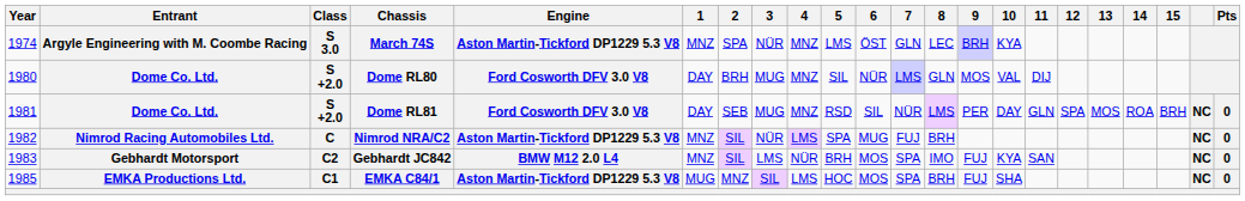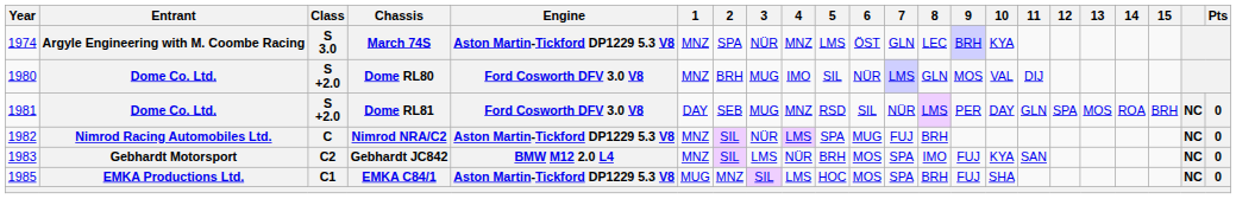 <table class="wikitable" style="text-align:center; font-size:90%">
 <tr>
 <th>Year</th>
 <th>Entrant</th>
 <th>Class</th>
 <th>Chassis</th>
 <th>Engine</th>
 <th>1</th>
 <th>2</th>
 <th>3</th>
 <th>4</th>
 <th>5</th>
 <th>6</th>
 <th>7</th>
 <th>8</th>
 <th>9</th>
 <th>10</th>
 <th>11</th>
 <th>12</th>
 <th>13</th>
 <th>14</th>
 <th>15</th>
 <th></th>
 <th>Pts</th>
 </tr>
 <tr>
 <td><a href='#'>1974</a></td>
 <th>Argyle Engineering with M. Coombe Racing</th>
 <th>S<br>3.0</th>
 <th><a href='#'>March 74S</a></th>
 <th><a href='#'>Aston Martin</a>-<a href='#'>Tickford</a> DP1229 5.3 <a href='#'>V8</a></th>
 <td><a href='#'>MNZ</a></td>
 <td><a href='#'>SPA</a></td>
 <td><a href='#'>NÜR</a></td>
 <td><a href='#'>MNZ</a></td>
 <td><a href='#'>LMS</a></td>
 <td><a href='#'>ÖST</a></td>
 <td><a href='#'>GLN</a></td>
 <td><a href='#'>LEC</a></td>
 <td style="background:#CFCFFF;"><a href='#'>BRH</a><br></td>
 <td><a href='#'>KYA</a></td>
 <td></td>
 <td></td>
 <td></td>
 <td></td>
 <td></td>
 <th colspan=2></th>
 </tr>
 <tr>
 <td><a href='#'>1980</a></td>
 <th><a href='#'>Dome Co. Ltd.</a></th>
 <th>S<br>+2.0</th>
 <th><a href='#'>Dome</a> RL80</th>
 <th><a href='#'>Ford Cosworth DFV</a> 3.0 <a href='#'>V8</a></th>
-<td><a href='#'>DAY</a></td>
+<td><a href='#'>MNZ</a></td>
 <td><a href='#'>BRH</a></td>
 <td><a href='#'>MUG</a></td>
-<td><a href='#'>MNZ</a></td>
+<td><a href='#'>IMO</a></td>
 <td><a href='#'>SIL</a></td>
 <td><a href='#'>NÜR</a></td>
 <td style="background:#CFCFFF;"><a href='#'>LMS</a><br></td>
 <td><a href='#'>GLN</a></td>
 <td><a href='#'>MOS</a></td>
 <td><a href='#'>VAL</a></td>
 <td><a href='#'>DIJ</a></td>
 <td></td>
 <td></td>
 <td></td>
 <td></td>
 <th colspan=2></th>
 </tr>
 <tr>
 <td><a href='#'>1981</a></td>
 <th><a href='#'>Dome Co. Ltd.</a></th>
 <th>S<br>+2.0</th>
 <th><a href='#'>Dome</a> RL81</th>
 <th><a href='#'>Ford Cosworth DFV</a> 3.0 <a href='#'>V8</a></th>
 <td><a href='#'>DAY</a></td>
 <td><a href='#'>SEB</a></td>
 <td><a href='#'>MUG</a></td>
 <td><a href='#'>MNZ</a></td>
 <td><a href='#'>RSD</a></td>
 <td><a href='#'>SIL</a></td>
 <td><a href='#'>NÜR</a></td>
 <td style="background:#efcfff;"><a href='#'>LMS</a><br></td>
 <td><a href='#'>PER</a></td>
 <td><a href='#'>DAY</a></td>
 <td><a href='#'>GLN</a></td>
 <td><a href='#'>SPA</a></td>
 <td><a href='#'>MOS</a></td>
 <td><a href='#'>ROA</a></td>
 <td><a href='#'>BRH</a></td>
 <th>NC</th>
 <th>0</th>
 </tr>
 <tr>
 <td><a href='#'>1982</a></td>
 <th><a href='#'>Nimrod Racing Automobiles Ltd.</a></th>
 <th>C</th>
 <th><a href='#'>Nimrod NRA/C2</a></th>
 <th><a href='#'>Aston Martin</a>-<a href='#'>Tickford</a> DP1229 5.3 <a href='#'>V8</a></th>
 <td><a href='#'>MNZ</a></td>
 <td style="background:#efcfff;"><a href='#'>SIL</a><br></td>
 <td><a href='#'>NÜR</a></td>
 <td style="background:#efcfff;"><a href='#'>LMS</a><br></td>
 <td><a href='#'>SPA</a></td>
 <td><a href='#'>MUG</a></td>
 <td><a href='#'>FUJ</a></td>
 <td><a href='#'>BRH</a></td>
 <td></td>
 <td></td>
 <td></td>
 <td></td>
 <td></td>
 <td></td>
 <td></td>
 <th>NC</th>
 <th>0</th>
 </tr>
 <tr>
 <td><a href='#'>1983</a></td>
 <th>Gebhardt Motorsport</th>
 <th>C2</th>
 <th>Gebhardt JC842</th>
 <th><a href='#'>BMW</a> <a href='#'>M12</a> 2.0 <a href='#'>L4</a></th>
 <td><a href='#'>MNZ</a></td>
 <td style="background:#efcfff;"><a href='#'>SIL</a><br></td>
 <td><a href='#'>LMS</a></td>
 <td><a href='#'>NÜR</a></td>
 <td><a href='#'>BRH</a></td>
 <td><a href='#'>MOS</a></td>
 <td><a href='#'>SPA</a></td>
 <td><a href='#'>IMO</a></td>
 <td><a href='#'>FUJ</a></td>
 <td><a href='#'>KYA</a></td>
 <td><a href='#'>SAN</a></td>
 <td></td>
 <td></td>
 <td></td>
 <td></td>
 <th>NC</th>
 <th>0</th>
 </tr>
 <tr>
 <td><a href='#'>1985</a></td>
 <th><a href='#'>EMKA Productions Ltd.</a></th>
 <th>C1</th>
 <th><a href='#'>EMKA C84/1</a></th>
 <th><a href='#'>Aston Martin</a>-<a href='#'>Tickford</a> DP1229 5.3 <a href='#'>V8</a></th>
 <td><a href='#'>MUG</a></td>
 <td><a href='#'>MNZ</a></td>
 <td style="background:#efcfff;"><a href='#'>SIL</a><br></td>
 <td><a href='#'>LMS</a></td>
 <td><a href='#'>HOC</a></td>
 <td><a href='#'>MOS</a></td>
 <td><a href='#'>SPA</a></td>
 <td><a href='#'>BRH</a></td>
 <td><a href='#'>FUJ</a></td>
 <td><a href='#'>SHA</a></td>
 <td></td>
 <td></td>
 <td></td>
 <td></td>
 <td></td>
 <th>NC</th>
 <th>0</th>
 </tr>
 <tr>
 <th colspan="22"></th>
 </tr>
 </table>
